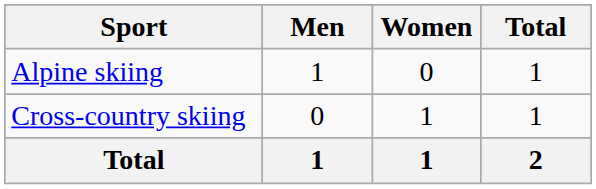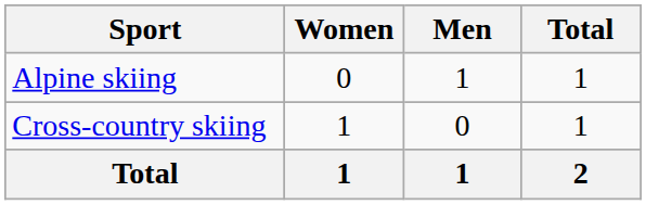 <table class="wikitable sortable" style="text-align:center;">
 <tr>
 <th width=140>Sport</th>
+<th width=55>Women</th>
 <th width=55>Men</th>
-<th width=55>Women</th>
 <th width=55>Total</th>
 </tr>
 <tr>
 <td align=left><a href='#'>Alpine skiing</a></td>
+<td>0</td>
 <td>1</td>
-<td>0</td>
 <td>1</td>
 </tr>
 <tr>
 <td align=left><a href='#'>Cross-country skiing</a></td>
+<td>1</td>
 <td>0</td>
-<td>1</td>
 <td>1</td>
 </tr>
 <tr>
 <th>Total</th>
 <th>1</th>
 <th>1</th>
 <th>2</th>
 </tr>
 </table>
